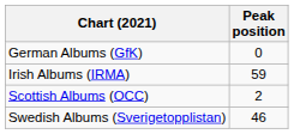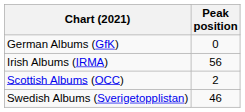 <table class="wikitable sortable plainrowheaders" style="text-align:center">
 <tr>
 <th scope="col">Chart (2021)</th>
 <th scope="col">Peak<br>position</th>
 </tr>
 <tr>
 <td align="left">German Albums (<a href='#'>GfK</a>)</td>
 <td>0</td>
 </tr>
 <tr>
 <td align="left">Irish Albums (<a href='#'>IRMA</a>)</td>
-<td>59</td>
+<td>56</td>
 </tr>
 <tr>
 <td align="left"><a href='#'>Scottish Albums</a> (<a href='#'>OCC</a>)</td>
 <td>2</td>
 </tr>
 <tr>
 <td scope="row">Swedish Albums (<a href='#'>Sverigetopplistan</a>)</td>
 <td>46</td>
 </tr>
 </table>
